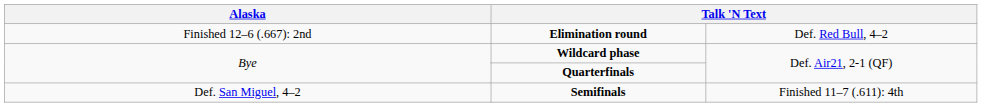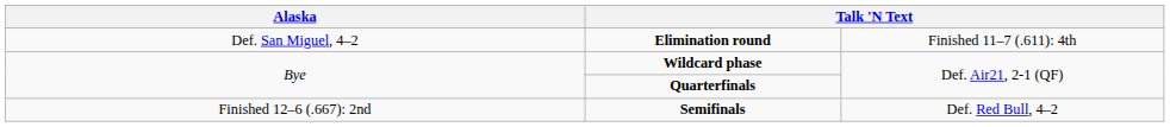 <table class=wikitable width=100%>
 <tr align=center>
 <th colspan=2 width=45%><a href='#'>Alaska</a></th>
 <th colspan=2 width=45%><a href='#'>Talk 'N Text</a></th>
 </tr>
 <tr align=center>
-<td>Finished 12–6 (.667): 2nd</td>
+<td>Def. <a href='#'>San Miguel</a>, 4–2</td>
 <td colspan=2><strong>Elimination round</strong></td>
-<td>Def. <a href='#'>Red Bull</a>, 4–2</td>
+<td>Finished 11–7 (.611): 4th</td>
 </tr>
 <tr align=center>
 <td rowspan=2><em>Bye</em></td>
 <td colspan=2><strong>Wildcard phase</strong></td>
 <td rowspan=2>Def. <a href='#'>Air21</a>, 2-1 (QF)</td>
 </tr>
 <tr align=center>
 <td colspan=2><strong>Quarterfinals</strong></td>
 </tr>
 <tr align=center>
-<td>Def. <a href='#'>San Miguel</a>, 4–2</td>
+<td>Finished 12–6 (.667): 2nd</td>
 <td colspan=2><strong>Semifinals</strong></td>
-<td>Finished 11–7 (.611): 4th</td>
+<td>Def. <a href='#'>Red Bull</a>, 4–2</td>
 </tr>
 </table>
